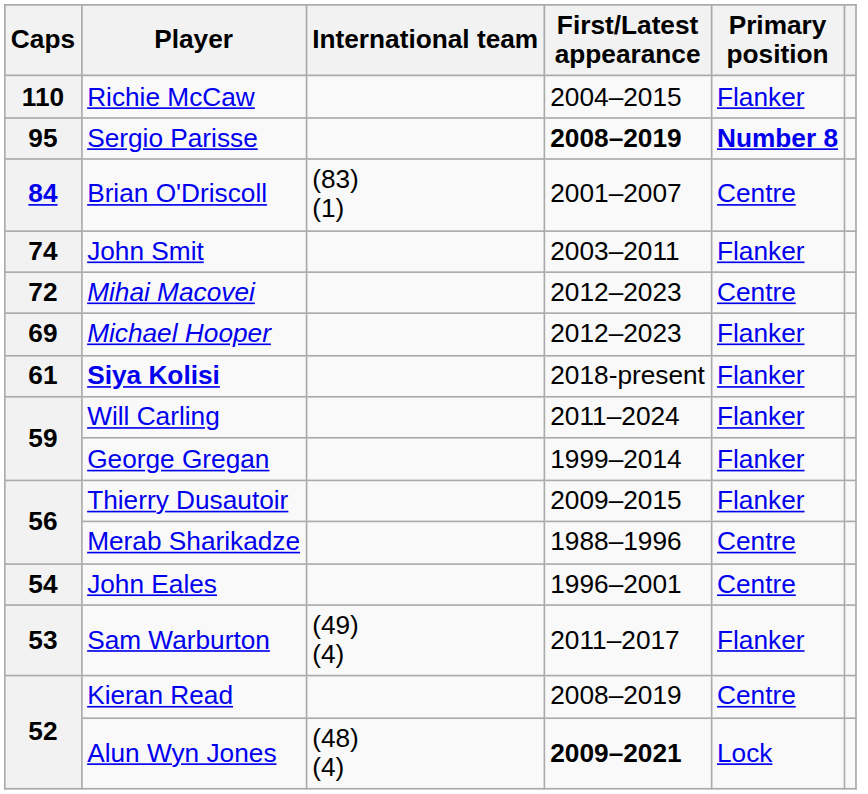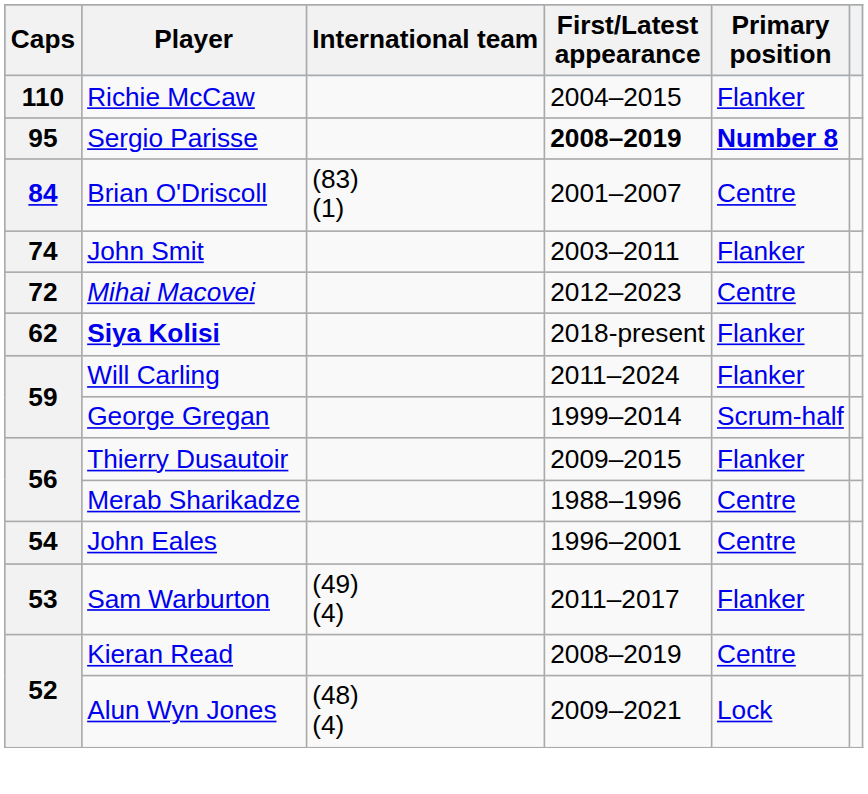 <table class="wikitable sortable">
 <tr bgcolor=#87cefa>
 <th>Caps</th>
 <th>Player</th>
 <th>International team</th>
 <th>First/Latest<br>appearance</th>
 <th>Primary<br>position</th>
 <th class=unsortable></th>
 </tr>
 <tr>
 <th>110</th>
 <td><a href='#'>Richie McCaw</a></td>
 <td></td>
 <td>2004–2015</td>
 <td><a href='#'>Flanker</a></td>
 <td></td>
 </tr>
 <tr>
 <th>95</th>
 <td><a href='#'>Sergio Parisse</a></td>
 <td></td>
 <td><strong>2008–2019</strong></td>
 <td><strong><a href='#'>Number 8</a></strong></td>
 <td></td>
 </tr>
 <tr>
 <th><a href='#'>84</a></th>
 <td><a href='#'>Brian O'Driscoll</a></td>
 <td> (83)<br> (1)</td>
 <td>2001–2007</td>
 <td><a href='#'>Centre</a></td>
 <td></td>
 </tr>
 <tr>
 <th>74</th>
 <td><a href='#'>John Smit</a></td>
 <td></td>
 <td>2003–2011</td>
 <td><a href='#'>Flanker</a></td>
 <td></td>
 </tr>
 <tr>
 <th>72</th>
 <td><em><a href='#'>Mihai Macovei</a></em></td>
 <td></td>
 <td>2012–2023</td>
 <td><a href='#'>Centre</a></td>
 <td></td>
 </tr>
 <tr>
-<th>69</th>
-<td><em><a href='#'>Michael Hooper</a></em></td>
-<td></td>
-<td>2012–2023</td>
-<td><a href='#'>Flanker</a></td>
-<td></td>
-</tr>
-<tr>
-<th>61</th>
+<th>62</th>
 <td><strong><a href='#'>Siya Kolisi</a></strong></td>
 <td></td>
 <td>2018-present</td>
 <td><a href='#'>Flanker</a></td>
 <td></td>
 </tr>
 <tr>
 <th rowspan=2>59</th>
 <td><a href='#'>Will Carling</a></td>
 <td></td>
 <td>2011–2024</td>
 <td><a href='#'>Flanker</a></td>
 <td></td>
 </tr>
 <tr>
 <td><a href='#'>George Gregan</a></td>
 <td></td>
 <td>1999–2014</td>
-<td><a href='#'>Flanker</a></td>
+<td><a href='#'>Scrum-half</a></td>
 <td></td>
 </tr>
 <tr>
 <th rowspan=2>56</th>
 <td><a href='#'>Thierry Dusautoir</a></td>
 <td></td>
 <td>2009–2015</td>
 <td><a href='#'>Flanker</a></td>
 <td></td>
 </tr>
 <tr>
 <td><a href='#'>Merab Sharikadze</a></td>
 <td></td>
 <td>1988–1996</td>
 <td><a href='#'>Centre</a></td>
 <td></td>
 </tr>
 <tr>
 <th>54</th>
 <td><a href='#'>John Eales</a></td>
 <td></td>
 <td>1996–2001</td>
 <td><a href='#'>Centre</a></td>
 <td></td>
 </tr>
 <tr>
 <th>53</th>
 <td><a href='#'>Sam Warburton</a></td>
 <td> (49)<br> (4)</td>
 <td>2011–2017</td>
 <td><a href='#'>Flanker</a></td>
 <td></td>
 </tr>
 <tr>
 <th rowspan=2>52</th>
 <td><a href='#'>Kieran Read</a></td>
 <td></td>
 <td>2008–2019</td>
 <td><a href='#'>Centre</a></td>
 <td></td>
 </tr>
 <tr>
 <td><a href='#'>Alun Wyn Jones</a></td>
 <td> (48)<br> (4)</td>
-<td><strong>2009–2021</strong></td>
+<td>2009–2021</td>
 <td><a href='#'>Lock</a></td>
 <td></td>
 </tr>
 </table>
